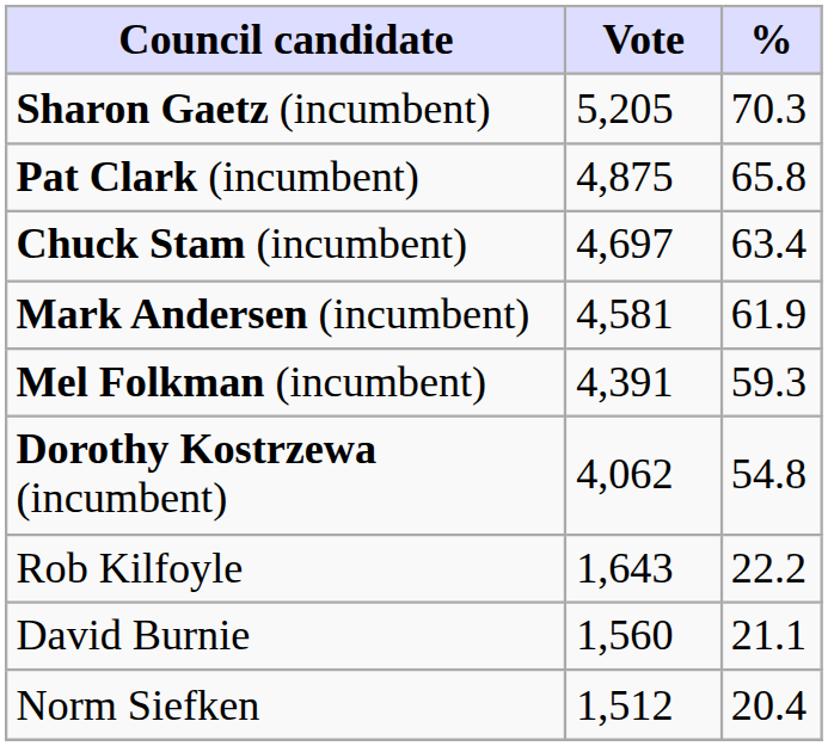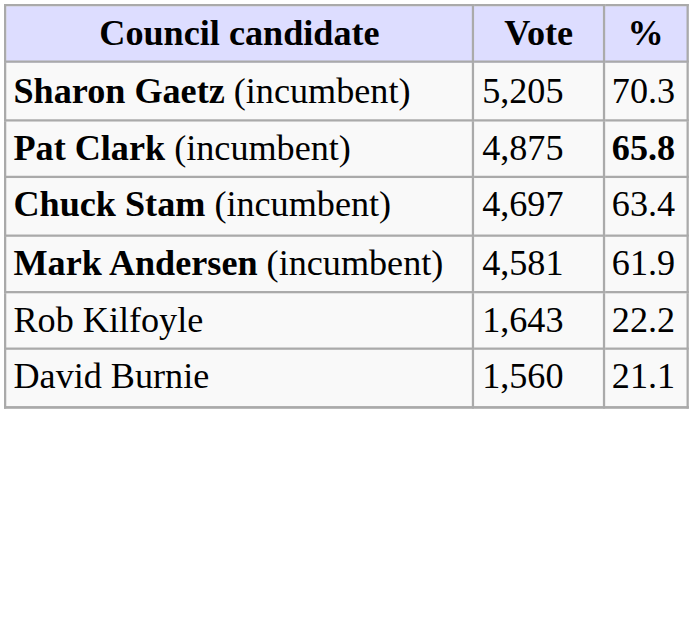 <table class="wikitable">
 <tr>
 <th style="background:#ddf;" width="200px">Council candidate</th>
 <th style="background:#ddf;" width="50px">Vote</th>
 <th style="background:#ddf;" width="30px">%</th>
 </tr>
 <tr>
 <td><strong>Sharon Gaetz</strong> (incumbent)</td>
 <td>5,205</td>
 <td>70.3</td>
 </tr>
 <tr>
 <td><strong>Pat Clark</strong> (incumbent)</td>
 <td>4,875</td>
-<td>65.8</td>
+<td><strong>65.8</strong></td>
 </tr>
 <tr>
 <td><strong>Chuck Stam</strong> (incumbent)</td>
 <td>4,697</td>
 <td>63.4</td>
 </tr>
 <tr>
 <td><strong>Mark Andersen</strong> (incumbent)</td>
 <td>4,581</td>
 <td>61.9</td>
 </tr>
 <tr>
-<td><strong>Mel Folkman</strong> (incumbent)</td>
-<td>4,391</td>
-<td>59.3</td>
-</tr>
-<tr>
-<td><strong>Dorothy Kostrzewa</strong> (incumbent)</td>
-<td>4,062</td>
-<td>54.8</td>
-</tr>
-<tr>
 <td>Rob Kilfoyle</td>
 <td>1,643</td>
 <td>22.2</td>
 </tr>
 <tr>
 <td>David Burnie</td>
 <td>1,560</td>
 <td>21.1</td>
 </tr>
 <tr>
-<td>Norm Siefken</td>
-<td>1,512</td>
-<td>20.4</td>
-</tr>
-<tr>
 </tr>
 </table>
